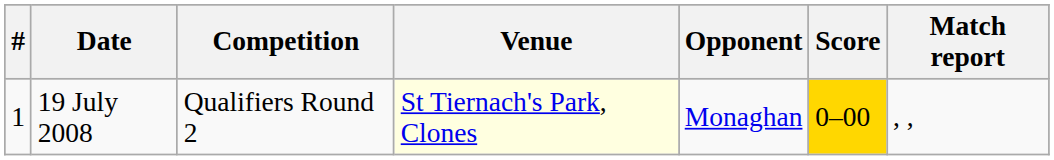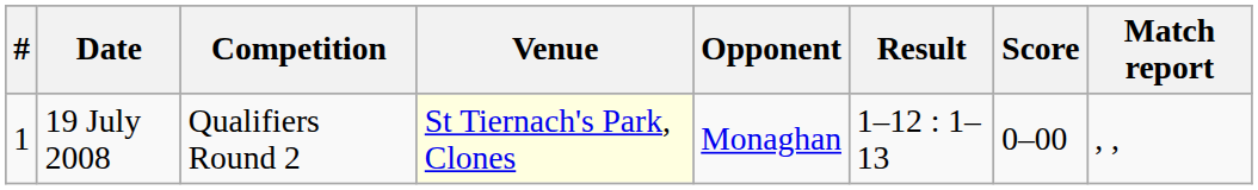 <table class="wikitable collapsible collapsed">
 <tr>
 <th>#</th>
 <th>Date</th>
 <th>Competition</th>
 <th>Venue</th>
 <th>Opponent</th>
+<th>Result</th>
 <th>Score</th>
 <th>Match report</th>
 </tr>
 <tr>
 <td>1</td>
 <td>19 July 2008</td>
 <td>Qualifiers Round 2</td>
 <td style="background: lightyellow;"><a href='#'>St Tiernach's Park</a>, <a href='#'>Clones</a></td>
 <td><a href='#'>Monaghan</a></td>
-<td style="background: gold;">0–00</td>
+<td>1–12 : 1–13</td>
+<td>0–00</td>
 <td>, , </td>
 </tr>
 </table>
